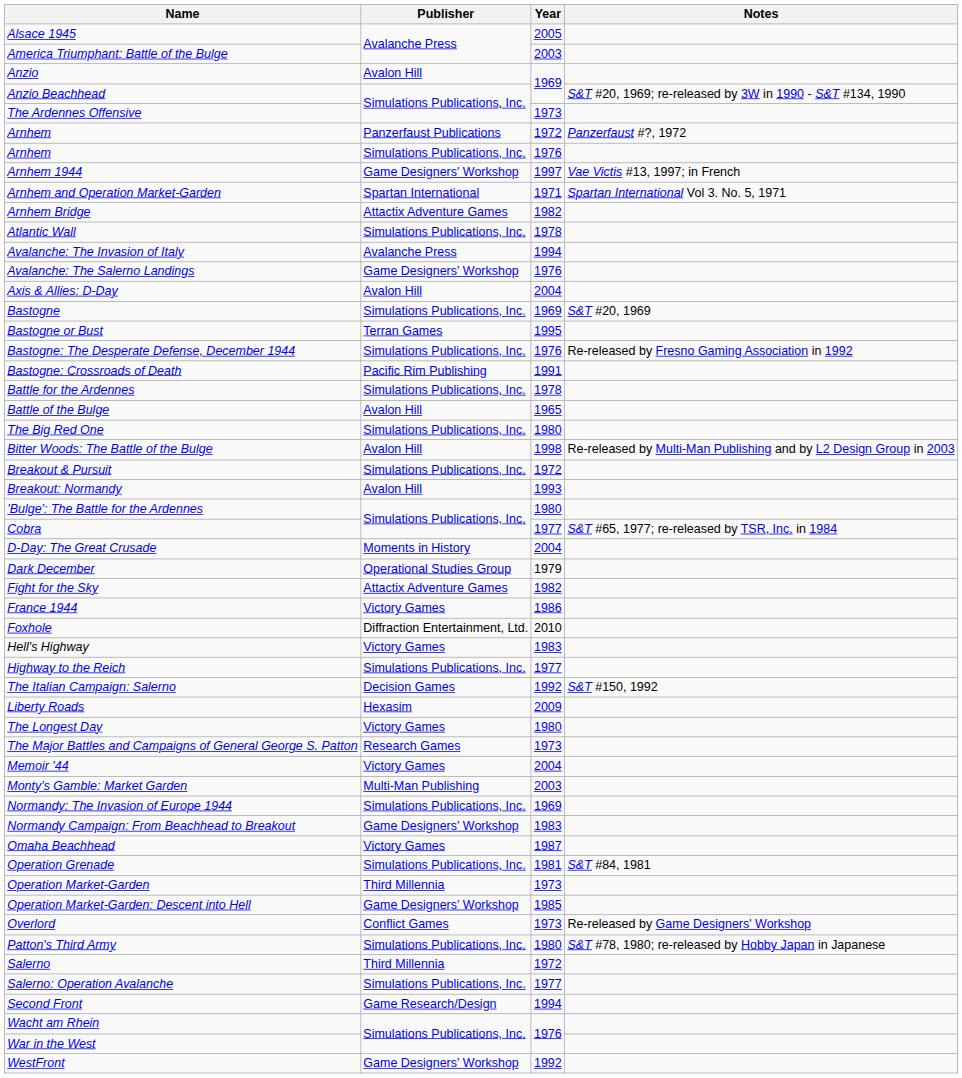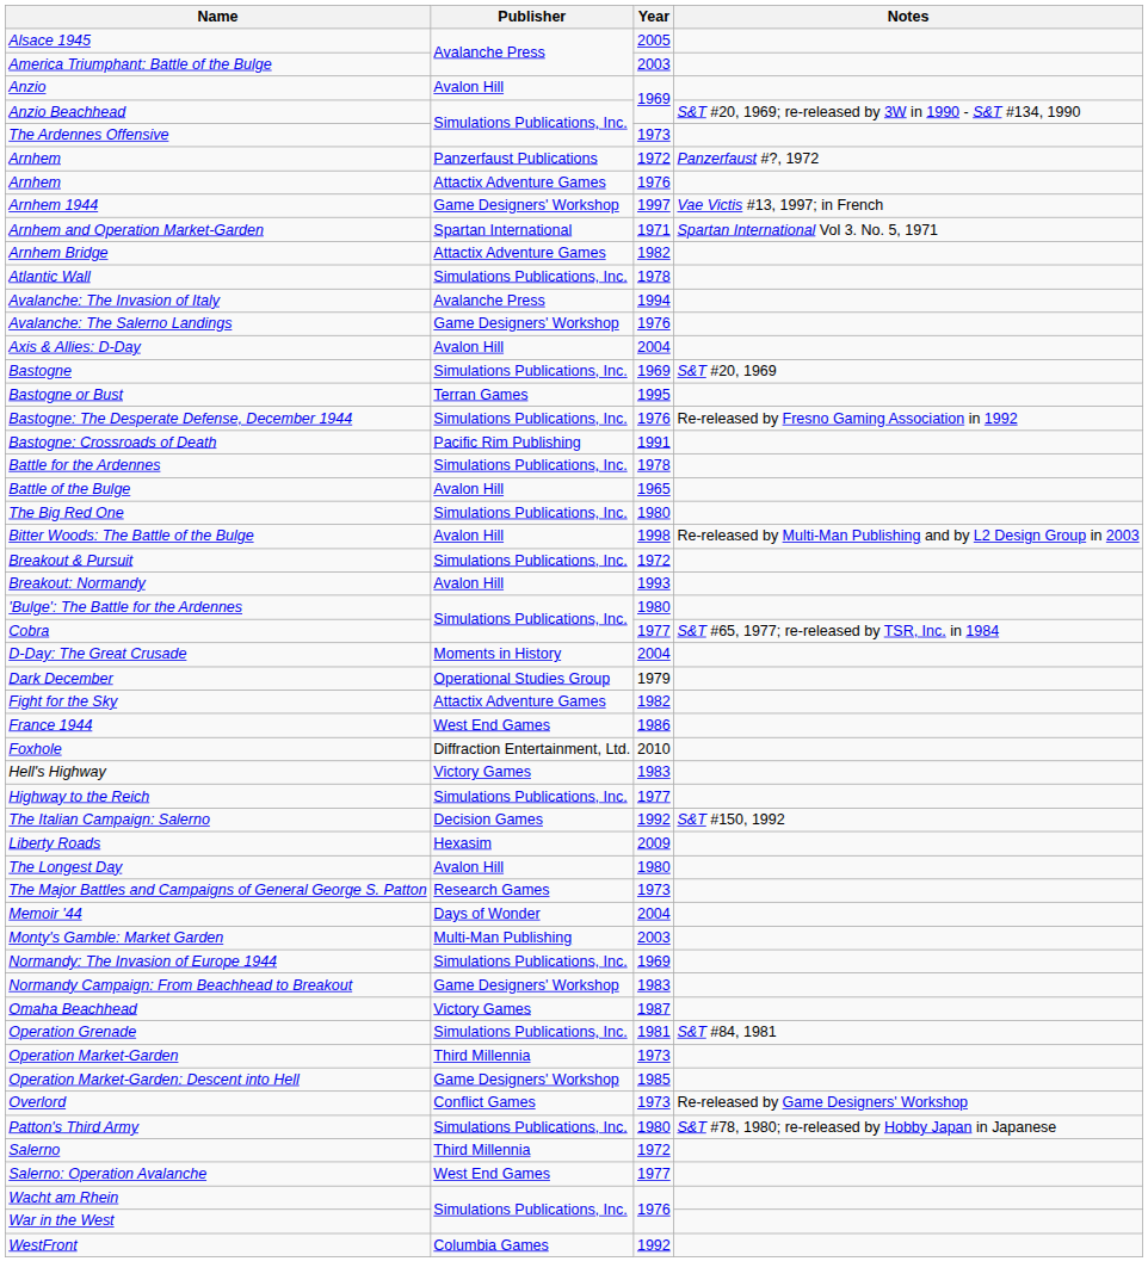 <table class="wikitable">
 <tr>
 <th>Name</th>
 <th>Publisher</th>
 <th>Year</th>
 <th>Notes</th>
 </tr>
 <tr>
 <td><em><a href='#'>Alsace 1945</a></em></td>
 <td rowspan="2"><a href='#'>Avalanche Press</a></td>
 <td><a href='#'>2005</a></td>
 <td></td>
 </tr>
 <tr>
 <td><em><a href='#'>America Triumphant: Battle of the Bulge</a></em></td>
 <td><a href='#'>2003</a></td>
 <td></td>
 </tr>
 <tr>
 <td><em><a href='#'>Anzio</a></em></td>
 <td><a href='#'>Avalon Hill</a></td>
 <td rowspan="2"><a href='#'>1969</a></td>
 <td></td>
 </tr>
 <tr>
 <td><em><a href='#'>Anzio Beachhead</a></em></td>
 <td rowspan="2"><a href='#'>Simulations Publications, Inc.</a></td>
 <td><em><a href='#'>S&T</a></em> #20, 1969; re-released by <a href='#'>3W</a> in <a href='#'>1990</a> - <em><a href='#'>S&T</a></em> #134, 1990</td>
 </tr>
 <tr>
 <td><em><a href='#'>The Ardennes Offensive</a></em></td>
 <td><a href='#'>1973</a></td>
 <td></td>
 </tr>
 <tr>
 <td><em><a href='#'>Arnhem</a></em></td>
 <td><a href='#'>Panzerfaust Publications</a></td>
 <td><a href='#'>1972</a></td>
 <td><em><a href='#'>Panzerfaust</a></em> #?, 1972</td>
 </tr>
 <tr>
 <td><em><a href='#'>Arnhem</a></em></td>
-<td><a href='#'>Simulations Publications, Inc.</a></td>
+<td><a href='#'>Attactix Adventure Games</a></td>
 <td><a href='#'>1976</a></td>
 <td></td>
 </tr>
 <tr>
 <td><em><a href='#'>Arnhem 1944</a></em></td>
 <td><a href='#'>Game Designers' Workshop</a></td>
 <td><a href='#'>1997</a></td>
 <td><em><a href='#'>Vae Victis</a></em> #13, 1997; in French</td>
 </tr>
 <tr>
 <td><em><a href='#'>Arnhem and Operation Market-Garden</a></em></td>
 <td><a href='#'>Spartan International</a></td>
 <td><a href='#'>1971</a></td>
 <td><em><a href='#'>Spartan International</a></em> Vol 3. No. 5, 1971</td>
 </tr>
 <tr>
 <td><em><a href='#'>Arnhem Bridge</a></em></td>
 <td><a href='#'>Attactix Adventure Games</a></td>
 <td><a href='#'>1982</a></td>
 <td></td>
 </tr>
 <tr>
 <td><em><a href='#'>Atlantic Wall</a></em></td>
 <td><a href='#'>Simulations Publications, Inc.</a></td>
 <td><a href='#'>1978</a></td>
 <td></td>
 </tr>
 <tr>
 <td><em><a href='#'>Avalanche: The Invasion of Italy</a></em></td>
 <td><a href='#'>Avalanche Press</a></td>
 <td><a href='#'>1994</a></td>
 <td></td>
 </tr>
 <tr>
 <td><em><a href='#'>Avalanche: The Salerno Landings</a></em></td>
 <td><a href='#'>Game Designers' Workshop</a></td>
 <td><a href='#'>1976</a></td>
 <td></td>
 </tr>
 <tr>
 <td><em><a href='#'>Axis & Allies: D-Day</a></em></td>
 <td><a href='#'>Avalon Hill</a></td>
 <td><a href='#'>2004</a></td>
 <td></td>
 </tr>
 <tr>
 <td><em><a href='#'>Bastogne</a></em></td>
 <td><a href='#'>Simulations Publications, Inc.</a></td>
 <td><a href='#'>1969</a></td>
 <td><em><a href='#'>S&T</a></em> #20, 1969</td>
 </tr>
 <tr>
 <td><em><a href='#'>Bastogne or Bust</a></em></td>
 <td><a href='#'>Terran Games</a></td>
 <td><a href='#'>1995</a></td>
 <td></td>
 </tr>
 <tr>
 <td><em><a href='#'>Bastogne: The Desperate Defense, December 1944</a></em></td>
 <td><a href='#'>Simulations Publications, Inc.</a></td>
 <td><a href='#'>1976</a></td>
 <td>Re-released by <a href='#'>Fresno Gaming Association</a> in <a href='#'>1992</a></td>
 </tr>
 <tr>
 <td><em><a href='#'>Bastogne: Crossroads of Death</a></em></td>
 <td><a href='#'>Pacific Rim Publishing</a></td>
 <td><a href='#'>1991</a></td>
 <td></td>
 </tr>
 <tr>
 <td><em><a href='#'>Battle for the Ardennes</a></em></td>
 <td><a href='#'>Simulations Publications, Inc.</a></td>
 <td><a href='#'>1978</a></td>
 <td></td>
 </tr>
 <tr>
 <td><em><a href='#'>Battle of the Bulge</a></em></td>
 <td><a href='#'>Avalon Hill</a></td>
 <td><a href='#'>1965</a></td>
 <td></td>
 </tr>
 <tr>
 <td><em><a href='#'>The Big Red One</a></em></td>
 <td><a href='#'>Simulations Publications, Inc.</a></td>
 <td><a href='#'>1980</a></td>
 <td></td>
 </tr>
 <tr>
 <td><em><a href='#'>Bitter Woods: The Battle of the Bulge</a></em></td>
 <td><a href='#'>Avalon Hill</a></td>
 <td><a href='#'>1998</a></td>
 <td>Re-released by <a href='#'>Multi-Man Publishing</a> and by <a href='#'>L2 Design Group</a> in <a href='#'>2003</a></td>
 </tr>
 <tr>
 <td><em><a href='#'>Breakout & Pursuit</a></em></td>
 <td><a href='#'>Simulations Publications, Inc.</a></td>
 <td><a href='#'>1972</a></td>
 <td></td>
 </tr>
 <tr>
 <td><em><a href='#'>Breakout: Normandy</a></em></td>
 <td><a href='#'>Avalon Hill</a></td>
 <td><a href='#'>1993</a></td>
 <td></td>
 </tr>
 <tr>
 <td><em><a href='#'>'Bulge': The Battle for the Ardennes</a></em></td>
 <td rowspan="2"><a href='#'>Simulations Publications, Inc.</a></td>
 <td><a href='#'>1980</a></td>
 <td></td>
 </tr>
 <tr>
 <td><em><a href='#'>Cobra</a></em></td>
 <td><a href='#'>1977</a></td>
 <td><em><a href='#'>S&T</a></em> #65, 1977; re-released by <a href='#'>TSR, Inc.</a> in <a href='#'>1984</a></td>
 </tr>
 <tr>
 <td><em><a href='#'>D-Day: The Great Crusade</a></em></td>
 <td><a href='#'>Moments in History</a></td>
 <td><a href='#'>2004</a></td>
 <td></td>
 </tr>
 <tr>
 <td><em><a href='#'>Dark December</a></em></td>
 <td><a href='#'>Operational Studies Group</a></td>
 <td>1979</td>
 <td></td>
 </tr>
 <tr>
 <td><em><a href='#'>Fight for the Sky</a></em></td>
 <td><a href='#'>Attactix Adventure Games</a></td>
 <td><a href='#'>1982</a></td>
 <td></td>
 </tr>
 <tr>
 <td><em><a href='#'>France 1944</a></em></td>
-<td><a href='#'>Victory Games</a></td>
+<td><a href='#'>West End Games</a></td>
 <td><a href='#'>1986</a></td>
 <td></td>
 </tr>
 <tr>
 <td><em><a href='#'>Foxhole</a></em></td>
 <td>Diffraction Entertainment, Ltd.</td>
 <td>2010</td>
 <td></td>
 </tr>
 <tr>
 <td><em>Hell's Highway</em></td>
 <td><a href='#'>Victory Games</a></td>
 <td><a href='#'>1983</a></td>
 <td></td>
 </tr>
 <tr>
 <td><em><a href='#'>Highway to the Reich</a></em></td>
 <td><a href='#'>Simulations Publications, Inc.</a></td>
 <td><a href='#'>1977</a></td>
 <td></td>
 </tr>
 <tr>
 <td><em><a href='#'>The Italian Campaign: Salerno</a></em></td>
 <td><a href='#'>Decision Games</a></td>
 <td><a href='#'>1992</a></td>
 <td><em><a href='#'>S&T</a></em> #150, 1992</td>
 </tr>
 <tr>
 <td><em><a href='#'>Liberty Roads</a></em></td>
 <td><a href='#'>Hexasim</a></td>
 <td><a href='#'>2009</a></td>
 <td></td>
 </tr>
 <tr>
 <td><em><a href='#'>The Longest Day</a></em></td>
-<td><a href='#'>Victory Games</a></td>
+<td><a href='#'>Avalon Hill</a></td>
 <td><a href='#'>1980</a></td>
 <td></td>
 </tr>
 <tr>
 <td><em><a href='#'>The Major Battles and Campaigns of General George S. Patton</a></em></td>
 <td><a href='#'>Research Games</a></td>
 <td><a href='#'>1973</a></td>
 <td></td>
 </tr>
 <tr>
 <td><em><a href='#'>Memoir '44</a></em></td>
-<td><a href='#'>Victory Games</a></td>
+<td><a href='#'>Days of Wonder</a></td>
 <td><a href='#'>2004</a></td>
 <td></td>
 </tr>
 <tr>
 <td><em><a href='#'>Monty's Gamble: Market Garden</a></em></td>
 <td><a href='#'>Multi-Man Publishing</a></td>
 <td><a href='#'>2003</a></td>
 <td></td>
 </tr>
 <tr>
 <td><em><a href='#'>Normandy: The Invasion of Europe 1944</a></em></td>
 <td><a href='#'>Simulations Publications, Inc.</a></td>
 <td><a href='#'>1969</a></td>
 <td></td>
 </tr>
 <tr>
 <td><em><a href='#'>Normandy Campaign: From Beachhead to Breakout</a></em></td>
 <td><a href='#'>Game Designers' Workshop</a></td>
 <td><a href='#'>1983</a></td>
 <td></td>
 </tr>
 <tr>
 <td><em><a href='#'>Omaha Beachhead</a></em></td>
 <td><a href='#'>Victory Games</a></td>
 <td><a href='#'>1987</a></td>
 <td></td>
 </tr>
 <tr>
 <td><em><a href='#'>Operation Grenade</a></em></td>
 <td><a href='#'>Simulations Publications, Inc.</a></td>
 <td><a href='#'>1981</a></td>
 <td><em><a href='#'>S&T</a></em> #84, 1981</td>
 </tr>
 <tr>
 <td><em><a href='#'>Operation Market-Garden</a></em></td>
 <td><a href='#'>Third Millennia</a></td>
 <td><a href='#'>1973</a></td>
 <td></td>
 </tr>
 <tr>
 <td><em><a href='#'>Operation Market-Garden: Descent into Hell</a></em></td>
 <td><a href='#'>Game Designers' Workshop</a></td>
 <td><a href='#'>1985</a></td>
 <td></td>
 </tr>
 <tr>
 <td><em><a href='#'>Overlord</a></em></td>
 <td><a href='#'>Conflict Games</a></td>
 <td><a href='#'>1973</a></td>
 <td>Re-released by <a href='#'>Game Designers' Workshop</a></td>
 </tr>
 <tr>
 <td><em><a href='#'>Patton's Third Army</a></em></td>
 <td><a href='#'>Simulations Publications, Inc.</a></td>
 <td><a href='#'>1980</a></td>
 <td><em><a href='#'>S&T</a></em> #78, 1980; re-released by <a href='#'>Hobby Japan</a> in Japanese</td>
 </tr>
 <tr>
 <td><em><a href='#'>Salerno</a></em></td>
 <td><a href='#'>Third Millennia</a></td>
 <td><a href='#'>1972</a></td>
 <td></td>
 </tr>
 <tr>
 <td><em><a href='#'>Salerno: Operation Avalanche</a></em></td>
-<td><a href='#'>Simulations Publications, Inc.</a></td>
+<td><a href='#'>West End Games</a></td>
 <td><a href='#'>1977</a></td>
-<td></td>
-</tr>
-<tr>
-<td><em><a href='#'>Second Front</a></em></td>
-<td><a href='#'>Game Research/Design</a></td>
-<td><a href='#'>1994</a></td>
 <td></td>
 </tr>
 <tr>
 <td><em><a href='#'>Wacht am Rhein</a></em></td>
 <td rowspan="2"><a href='#'>Simulations Publications, Inc.</a></td>
 <td rowspan="2"><a href='#'>1976</a></td>
 <td></td>
 </tr>
 <tr>
 <td><em><a href='#'>War in the West</a></em></td>
 <td></td>
 </tr>
 <tr>
 <td><em><a href='#'>WestFront</a></em></td>
-<td><a href='#'>Game Designers' Workshop</a></td>
+<td><a href='#'>Columbia Games</a></td>
 <td><a href='#'>1992</a></td>
 <td></td>
 </tr>
 </table>
